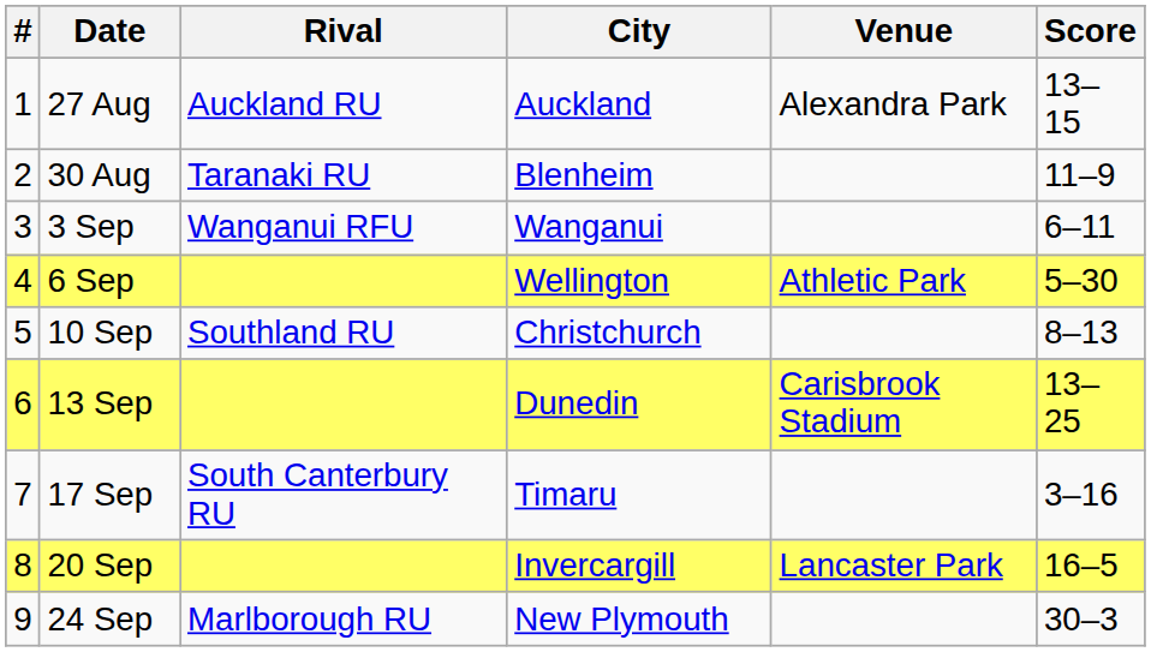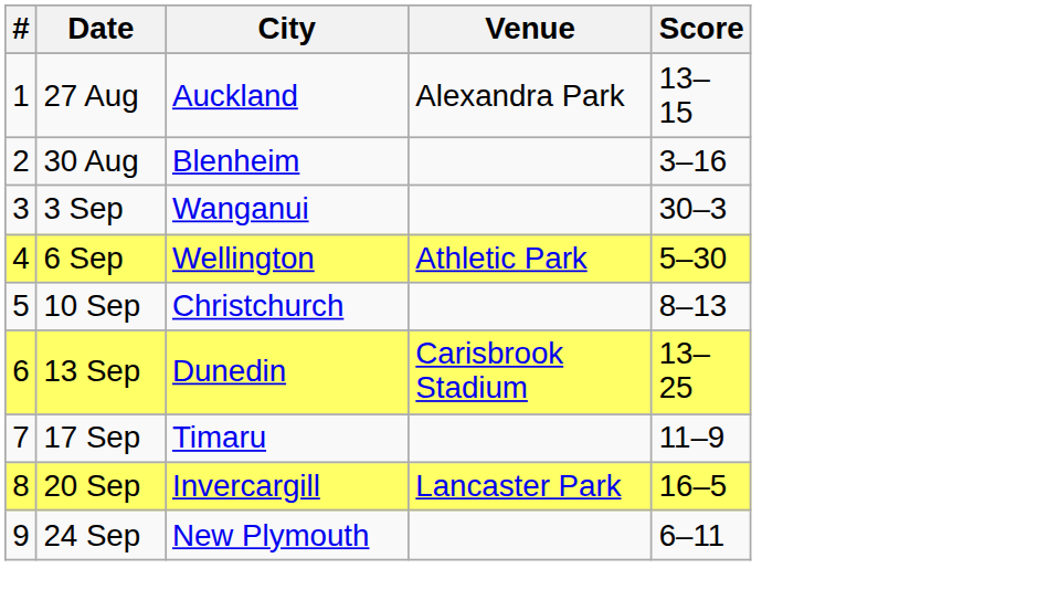 <table class="wikitable sortable">
 <tr>
 <th>#</th>
 <th width=60px>Date</th>
-<th width=150px>Rival</th>
 <th width=120px>City</th>
 <th width=120px>Venue</th>
 <th width=40px>Score</th>
 </tr>
 <tr>
 <td>1</td>
 <td>27 Aug</td>
-<td><a href='#'>Auckland RU</a></td>
 <td><a href='#'>Auckland</a></td>
 <td>Alexandra Park</td>
 <td>13–15</td>
 </tr>
 <tr>
 <td>2</td>
 <td>30 Aug</td>
-<td><a href='#'>Taranaki RU</a></td>
 <td><a href='#'>Blenheim</a></td>
 <td></td>
-<td>11–9</td>
+<td>3–16</td>
 </tr>
 <tr>
 <td>3</td>
 <td>3 Sep</td>
-<td><a href='#'>Wanganui RFU</a></td>
 <td><a href='#'>Wanganui</a></td>
 <td></td>
-<td>6–11</td>
+<td>30–3</td>
 </tr>
 <tr bgcolor=#ffff66>
 <td>4</td>
 <td>6 Sep</td>
-<td></td>
 <td><a href='#'>Wellington</a></td>
 <td><a href='#'>Athletic Park</a></td>
 <td>5–30</td>
 </tr>
 <tr>
 <td>5</td>
 <td>10 Sep</td>
-<td><a href='#'>Southland RU</a></td>
 <td><a href='#'>Christchurch</a></td>
 <td></td>
 <td>8–13</td>
 </tr>
 <tr bgcolor=#ffff66>
 <td>6</td>
 <td>13 Sep</td>
-<td></td>
 <td><a href='#'>Dunedin</a></td>
 <td><a href='#'>Carisbrook Stadium</a></td>
 <td>13–25</td>
 </tr>
 <tr>
 <td>7</td>
 <td>17 Sep</td>
-<td><a href='#'>South Canterbury RU</a></td>
 <td><a href='#'>Timaru</a></td>
 <td></td>
-<td>3–16</td>
+<td>11–9</td>
 </tr>
 <tr bgcolor=#ffff66>
 <td>8</td>
 <td>20 Sep</td>
-<td></td>
 <td><a href='#'>Invercargill</a></td>
 <td><a href='#'>Lancaster Park</a></td>
 <td>16–5</td>
 </tr>
 <tr>
 <td>9</td>
 <td>24 Sep</td>
-<td><a href='#'>Marlborough RU</a></td>
 <td><a href='#'>New Plymouth</a></td>
 <td></td>
-<td>30–3</td>
+<td>6–11</td>
 </tr>
 </table>
